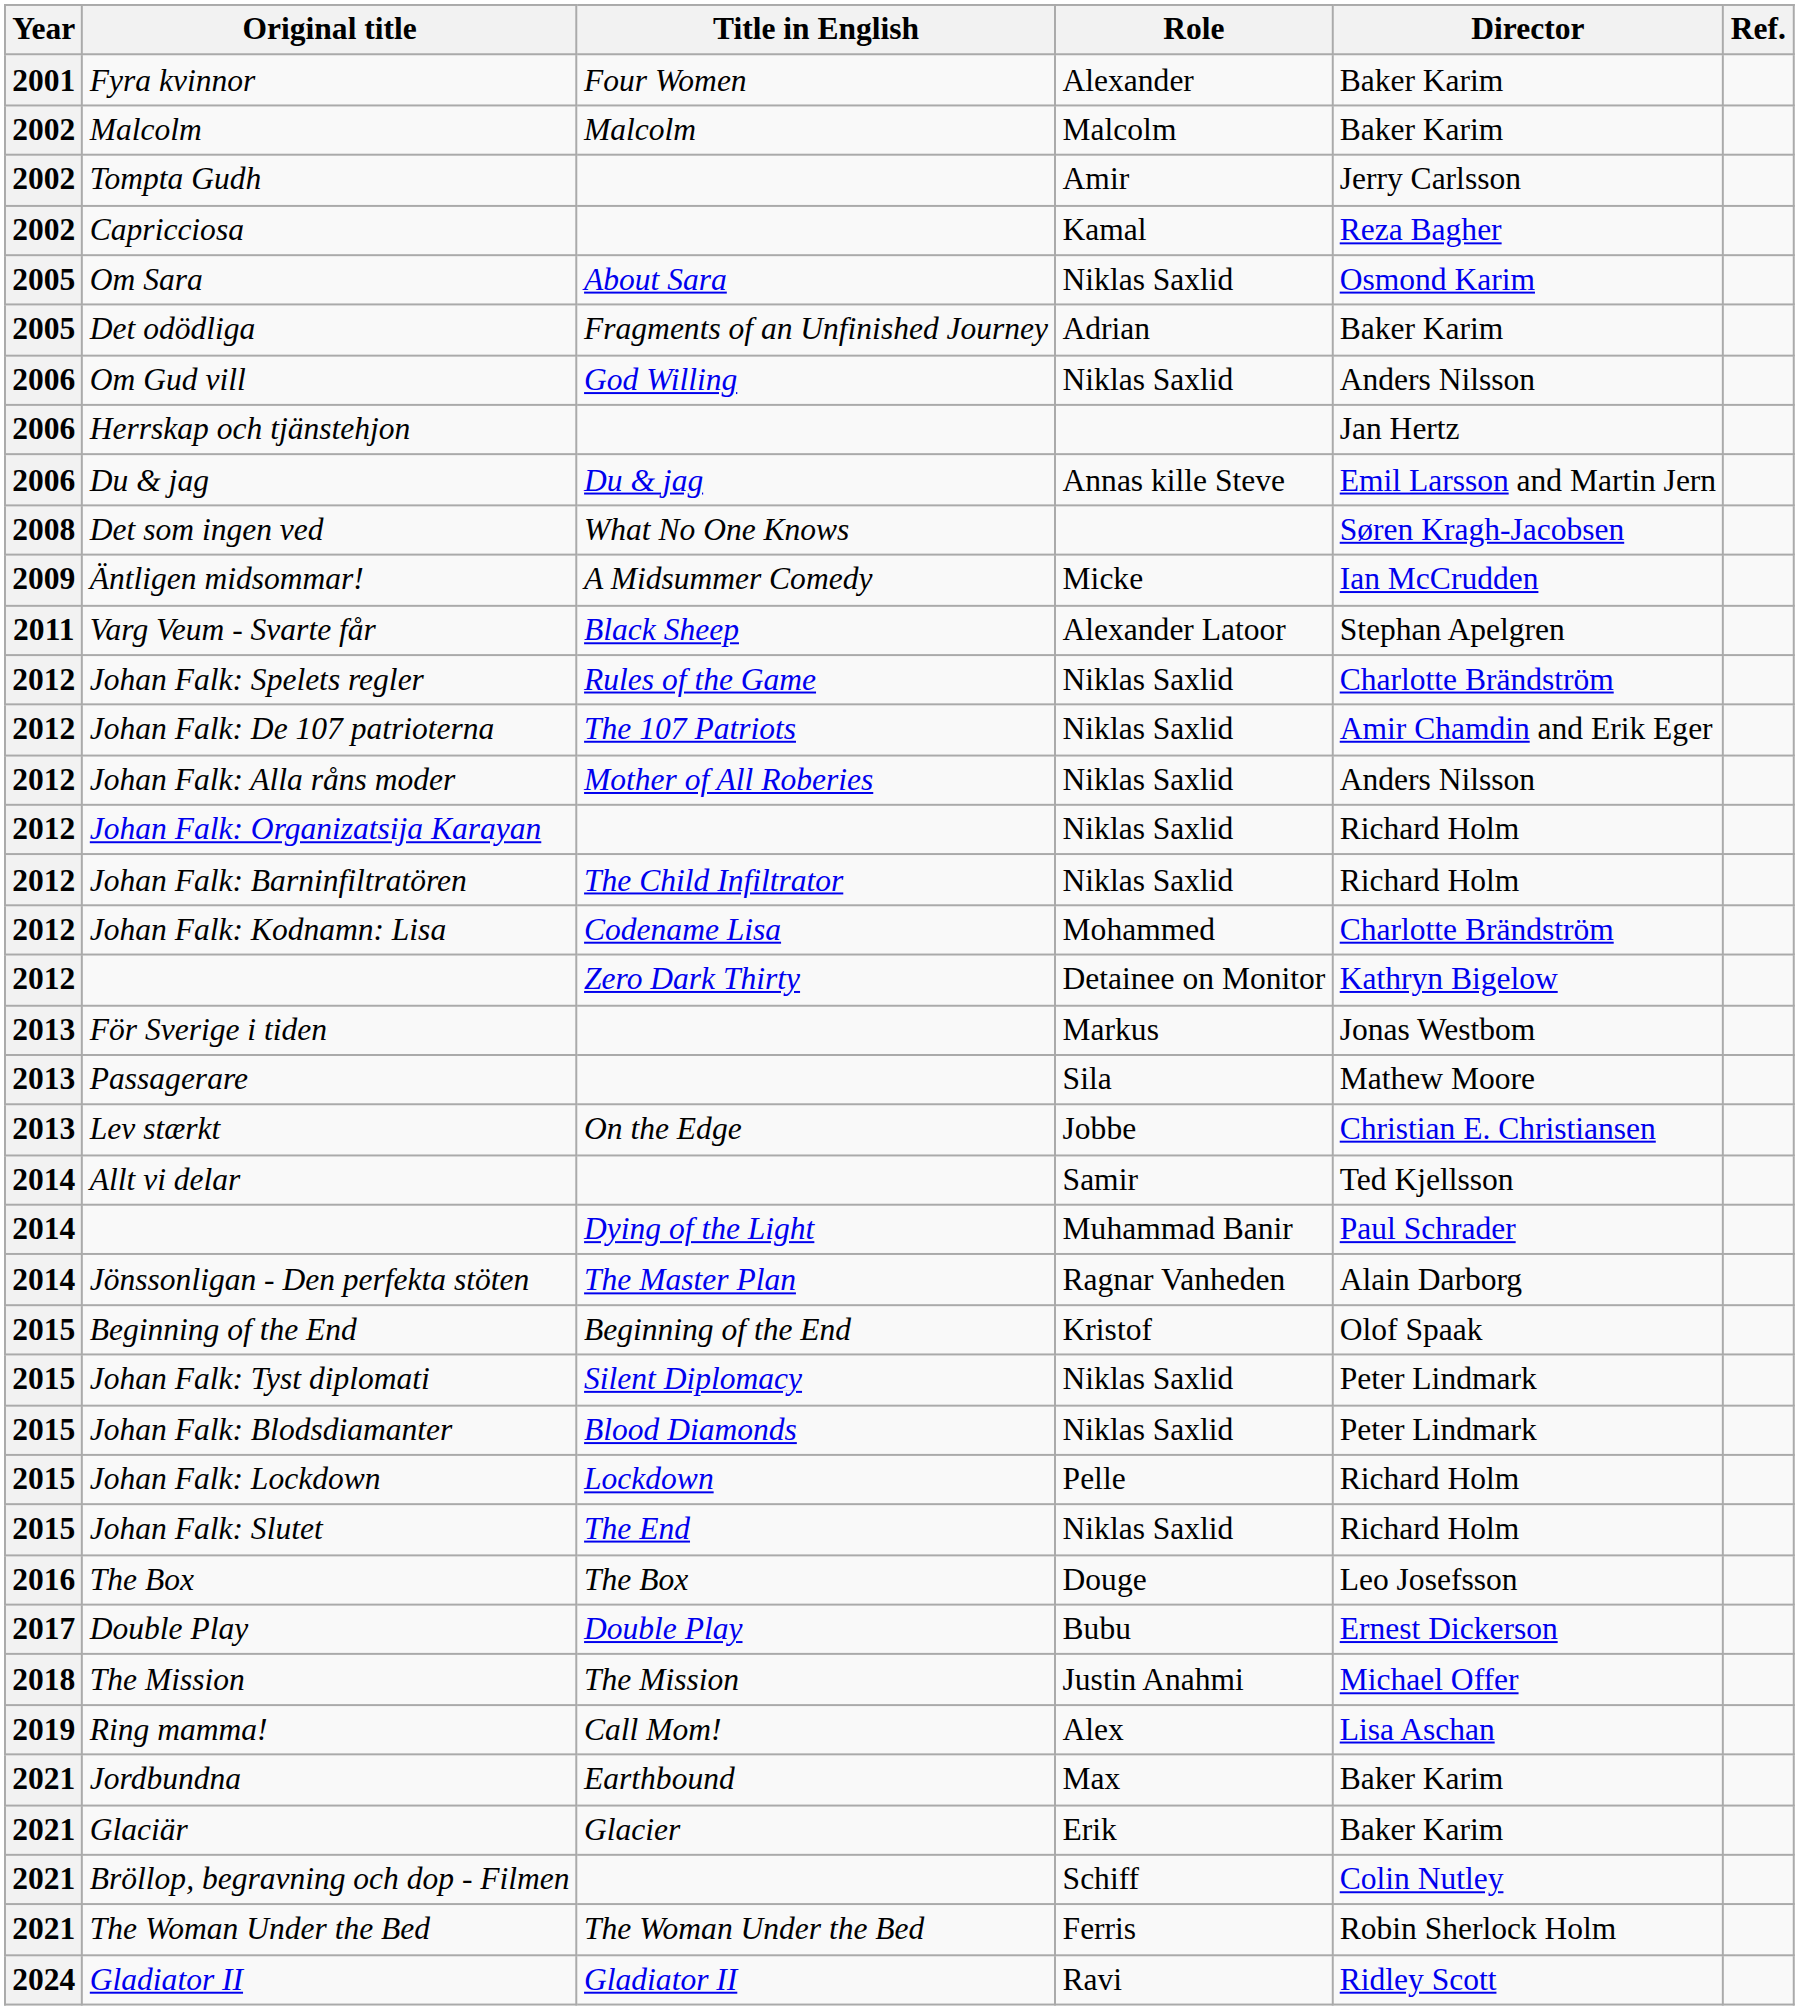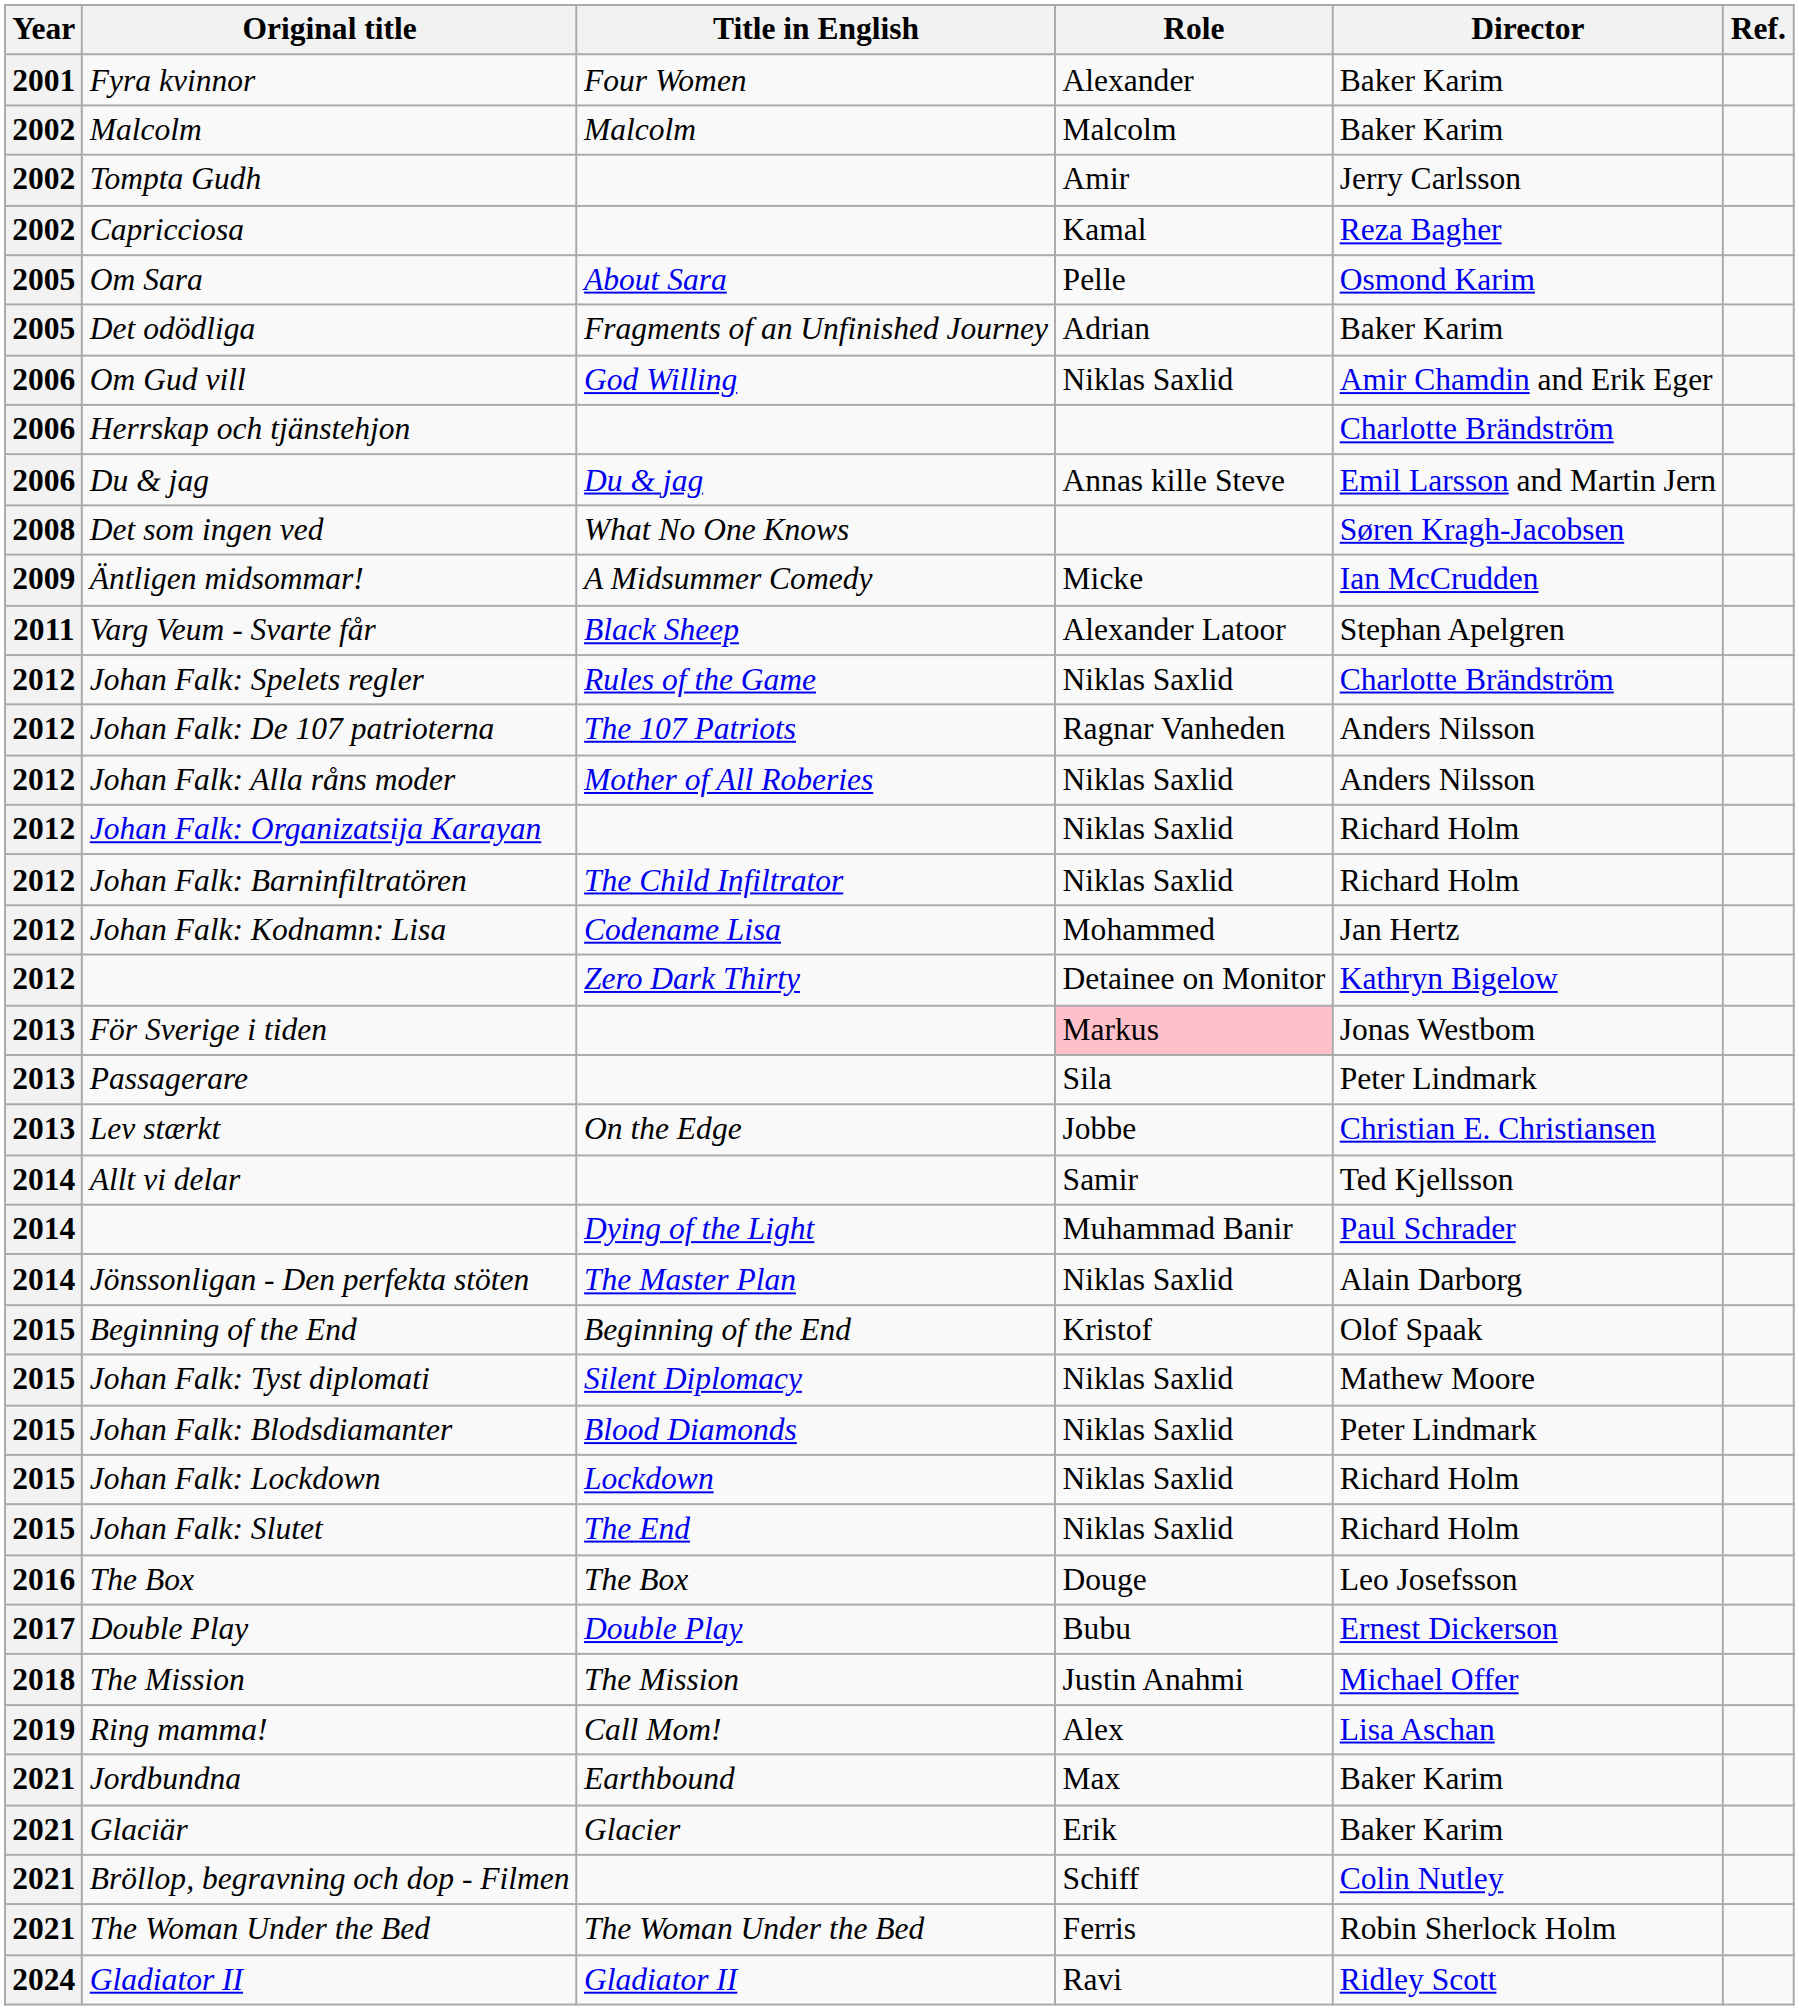 <table class="wikitable plainrowheaders sortable">
 <tr>
 <th scope="col">Year</th>
 <th scope="col">Original title</th>
 <th scope="col">Title in English</th>
 <th scope="col">Role</th>
 <th scope="col">Director</th>
 <th>Ref.</th>
 </tr>
 <tr>
 <th scope="row">2001</th>
 <td><em>Fyra kvinnor</em></td>
 <td><em>Four Women</em></td>
 <td>Alexander</td>
 <td>Baker Karim</td>
 <td></td>
 </tr>
 <tr>
 <th scope="row">2002</th>
 <td><em>Malcolm</em></td>
 <td><em>Malcolm</em></td>
 <td>Malcolm</td>
 <td>Baker Karim</td>
 <td></td>
 </tr>
 <tr>
 <th scope="row">2002</th>
 <td><em>Tompta Gudh</em></td>
 <td></td>
 <td>Amir</td>
 <td>Jerry Carlsson</td>
 <td></td>
 </tr>
 <tr>
 <th scope="row">2002</th>
 <td><em>Capricciosa</em></td>
 <td></td>
 <td>Kamal</td>
 <td><a href='#'>Reza Bagher</a></td>
 <td></td>
 </tr>
 <tr>
 <th scope="row">2005</th>
 <td><em>Om Sara</em></td>
 <td><em><a href='#'>About Sara</a></em></td>
-<td>Niklas Saxlid</td>
+<td>Pelle</td>
 <td><a href='#'>Osmond Karim</a></td>
 <td></td>
 </tr>
 <tr>
 <th scope="row">2005</th>
 <td><em>Det odödliga</em></td>
 <td><em>Fragments of an Unfinished Journey</em></td>
 <td>Adrian</td>
 <td>Baker Karim</td>
 <td></td>
 </tr>
 <tr>
 <th scope="row">2006</th>
 <td><em>Om Gud vill</em></td>
 <td><em><a href='#'>God Willing</a></em></td>
 <td>Niklas Saxlid</td>
-<td>Anders Nilsson</td>
+<td><a href='#'>Amir Chamdin</a> and Erik Eger</td>
 <td></td>
 </tr>
 <tr>
 <th scope="row">2006</th>
 <td><em>Herrskap och tjänstehjon</em></td>
 <td></td>
 <td></td>
-<td>Jan Hertz</td>
+<td><a href='#'>Charlotte Brändström</a></td>
 <td></td>
 </tr>
 <tr>
 <th scope="row">2006</th>
 <td><em>Du & jag</em></td>
 <td><em><a href='#'>Du & jag</a></em></td>
 <td>Annas kille Steve</td>
 <td><a href='#'>Emil Larsson</a> and Martin Jern</td>
 <td></td>
 </tr>
 <tr>
 <th scope="row">2008</th>
 <td><em>Det som ingen ved</em></td>
 <td><em>What No One Knows</em></td>
 <td></td>
 <td><a href='#'>Søren Kragh-Jacobsen</a></td>
 <td></td>
 </tr>
 <tr>
 <th scope="row">2009</th>
 <td><em>Äntligen midsommar!</em></td>
 <td><em>A Midsummer Comedy</em></td>
 <td>Micke</td>
 <td><a href='#'>Ian McCrudden</a></td>
 <td></td>
 </tr>
 <tr>
 <th scope="row">2011</th>
 <td><em>Varg Veum - Svarte får</em></td>
 <td><em><a href='#'>Black Sheep</a></em></td>
 <td>Alexander Latoor</td>
 <td>Stephan Apelgren</td>
 <td></td>
 </tr>
 <tr>
 <th scope="row">2012</th>
 <td><em>Johan Falk: Spelets regler</em></td>
 <td><em><a href='#'>Rules of the Game</a></em></td>
 <td>Niklas Saxlid</td>
 <td><a href='#'>Charlotte Brändström</a></td>
 <td></td>
 </tr>
 <tr>
 <th scope="row">2012</th>
 <td><em>Johan Falk: De 107 patrioterna</em></td>
 <td><em><a href='#'>The 107 Patriots</a></em></td>
-<td>Niklas Saxlid</td>
-<td><a href='#'>Amir Chamdin</a> and Erik Eger</td>
+<td>Ragnar Vanheden</td>
+<td>Anders Nilsson</td>
 <td></td>
 </tr>
 <tr>
 <th scope="row">2012</th>
 <td><em>Johan Falk: Alla råns moder</em></td>
 <td><em><a href='#'>Mother of All Roberies</a></em></td>
 <td>Niklas Saxlid</td>
 <td>Anders Nilsson</td>
 <td></td>
 </tr>
 <tr>
 <th scope="row">2012</th>
 <td><em><a href='#'>Johan Falk: Organizatsija Karayan</a></em></td>
 <td></td>
 <td>Niklas Saxlid</td>
 <td>Richard Holm</td>
 <td></td>
 </tr>
 <tr>
 <th scope="row">2012</th>
 <td><em>Johan Falk: Barninfiltratören</em></td>
 <td><em><a href='#'>The Child Infiltrator</a></em></td>
 <td>Niklas Saxlid</td>
 <td>Richard Holm</td>
 <td></td>
 </tr>
 <tr>
 <th scope="row">2012</th>
 <td><em>Johan Falk: Kodnamn: Lisa</em></td>
 <td><em><a href='#'>Codename Lisa</a></em></td>
 <td>Mohammed</td>
-<td><a href='#'>Charlotte Brändström</a></td>
+<td>Jan Hertz</td>
 <td></td>
 </tr>
 <tr>
 <th scope="row">2012</th>
 <td></td>
 <td><em><a href='#'>Zero Dark Thirty</a></em></td>
 <td>Detainee on Monitor</td>
 <td><a href='#'>Kathryn Bigelow</a></td>
 <td></td>
 </tr>
 <tr>
 <th scope="row">2013</th>
 <td><em>För Sverige i tiden</em></td>
 <td></td>
-<td>Markus</td>
+<td style="background: pink;">Markus</td>
 <td>Jonas Westbom</td>
 <td></td>
 </tr>
 <tr>
 <th scope="row">2013</th>
 <td><em>Passagerare</em></td>
 <td></td>
 <td>Sila</td>
-<td>Mathew Moore</td>
+<td>Peter Lindmark</td>
 <td></td>
 </tr>
 <tr>
 <th scope="row">2013</th>
 <td><em>Lev stærkt</em></td>
 <td><em>On the Edge</em></td>
 <td>Jobbe</td>
 <td><a href='#'>Christian E. Christiansen</a></td>
 <td></td>
 </tr>
 <tr>
 <th scope="row">2014</th>
 <td><em>Allt vi delar</em></td>
 <td></td>
 <td>Samir</td>
 <td>Ted Kjellsson</td>
 <td></td>
 </tr>
 <tr>
 <th scope="row">2014</th>
 <td></td>
 <td><em><a href='#'>Dying of the Light</a></em></td>
 <td>Muhammad Banir</td>
 <td><a href='#'>Paul Schrader</a></td>
 <td></td>
 </tr>
 <tr>
 <th scope="row">2014</th>
 <td><em>Jönssonligan - Den perfekta stöten</em></td>
 <td><em><a href='#'>The Master Plan</a></em></td>
-<td>Ragnar Vanheden</td>
+<td>Niklas Saxlid</td>
 <td>Alain Darborg</td>
 <td></td>
 </tr>
 <tr>
 <th scope="row">2015</th>
 <td><em>Beginning of the End</em></td>
 <td><em>Beginning of the End</em></td>
 <td>Kristof</td>
 <td>Olof Spaak</td>
 <td></td>
 </tr>
 <tr>
 <th scope="row">2015</th>
 <td><em>Johan Falk: Tyst diplomati</em></td>
 <td><em><a href='#'>Silent Diplomacy</a></em></td>
 <td>Niklas Saxlid</td>
-<td>Peter Lindmark</td>
+<td>Mathew Moore</td>
 <td></td>
 </tr>
 <tr>
 <th scope="row">2015</th>
 <td><em>Johan Falk: Blodsdiamanter</em></td>
 <td><em><a href='#'>Blood Diamonds</a></em></td>
 <td>Niklas Saxlid</td>
 <td>Peter Lindmark</td>
 <td></td>
 </tr>
 <tr>
 <th scope="row">2015</th>
 <td><em>Johan Falk: Lockdown</em></td>
 <td><em><a href='#'>Lockdown</a></em></td>
-<td>Pelle</td>
+<td>Niklas Saxlid</td>
 <td>Richard Holm</td>
 <td></td>
 </tr>
 <tr>
 <th scope="row">2015</th>
 <td><em>Johan Falk: Slutet</em></td>
 <td><em><a href='#'>The End</a></em></td>
 <td>Niklas Saxlid</td>
 <td>Richard Holm</td>
 <td></td>
 </tr>
 <tr>
 <th scope="row">2016</th>
 <td><em>The Box</em></td>
 <td><em>The Box</em></td>
 <td>Douge</td>
 <td>Leo Josefsson</td>
 <td></td>
 </tr>
 <tr>
 <th scope="row">2017</th>
 <td><em>Double Play</em></td>
 <td><em><a href='#'>Double Play</a></em></td>
 <td>Bubu</td>
 <td><a href='#'>Ernest Dickerson</a></td>
 <td></td>
 </tr>
 <tr>
 <th scope="row">2018</th>
 <td><em>The Mission</em></td>
 <td><em>The Mission</em></td>
 <td>Justin Anahmi</td>
 <td><a href='#'>Michael Offer</a></td>
 <td></td>
 </tr>
 <tr>
 <th scope="row">2019</th>
 <td><em>Ring mamma!</em></td>
 <td><em>Call Mom!</em></td>
 <td>Alex</td>
 <td><a href='#'>Lisa Aschan</a></td>
 <td></td>
 </tr>
 <tr>
 <th scope="row">2021</th>
 <td><em>Jordbundna</em></td>
 <td><em>Earthbound</em></td>
 <td>Max</td>
 <td>Baker Karim</td>
 <td></td>
 </tr>
 <tr>
 <th scope="row">2021</th>
 <td><em>Glaciär</em></td>
 <td><em>Glacier</em></td>
 <td>Erik</td>
 <td>Baker Karim</td>
 <td></td>
 </tr>
 <tr>
 <th scope="row">2021</th>
 <td><em>Bröllop, begravning och dop - Filmen</em></td>
 <td></td>
 <td>Schiff</td>
 <td><a href='#'>Colin Nutley</a></td>
 <td></td>
 </tr>
 <tr>
 <th scope="row">2021</th>
 <td><em>The Woman Under the Bed</em></td>
 <td><em>The Woman Under the Bed</em></td>
 <td>Ferris</td>
 <td>Robin Sherlock Holm</td>
 <td></td>
 </tr>
 <tr>
 <th scope="row">2024</th>
 <td><em><a href='#'>Gladiator II</a></em></td>
 <td><em><a href='#'>Gladiator II</a></em></td>
 <td>Ravi</td>
 <td><a href='#'>Ridley Scott</a></td>
 <td></td>
 </tr>
 </table>
